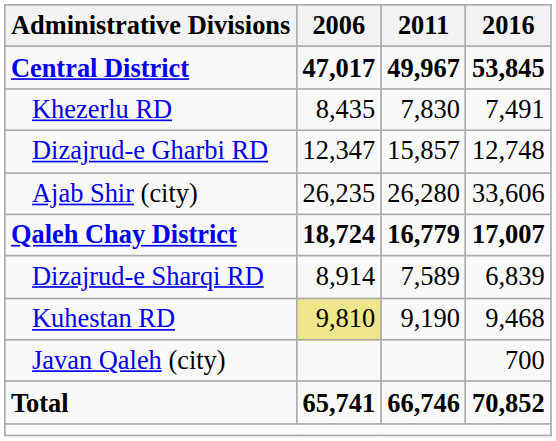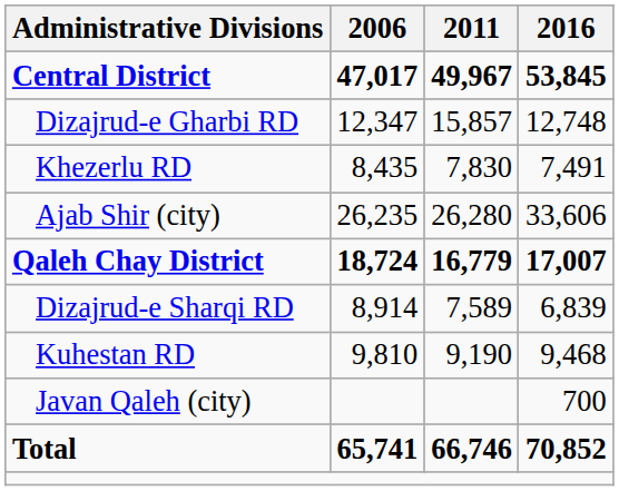 <table class="wikitable">
 <tr>
 <th>Administrative Divisions</th>
 <th>2006</th>
 <th>2011</th>
 <th>2016</th>
 </tr>
 <tr>
 <td><strong><a href='#'>Central District</a></strong></td>
 <td style="text-align: right;"><strong>47,017</strong></td>
 <td style="text-align: right;"><strong>49,967</strong></td>
 <td style="text-align: right;"><strong>53,845</strong></td>
 </tr>
 <tr>
+<td style="padding-left: 1em;"><a href='#'>Dizajrud-e Gharbi RD</a></td>
+<td style="text-align: right;">12,347</td>
+<td style="text-align: right;">15,857</td>
+<td style="text-align: right;">12,748</td>
+</tr>
+<tr>
 <td style="padding-left: 1em;"><a href='#'>Khezerlu RD</a></td>
 <td style="text-align: right;">8,435</td>
 <td style="text-align: right;">7,830</td>
 <td style="text-align: right;">7,491</td>
-</tr>
-<tr>
-<td style="padding-left: 1em;"><a href='#'>Dizajrud-e Gharbi RD</a></td>
-<td style="text-align: right;">12,347</td>
-<td style="text-align: right;">15,857</td>
-<td style="text-align: right;">12,748</td>
 </tr>
 <tr>
 <td style="padding-left: 1em;"><a href='#'>Ajab Shir</a> (city)</td>
 <td style="text-align: right;">26,235</td>
 <td style="text-align: right;">26,280</td>
 <td style="text-align: right;">33,606</td>
 </tr>
 <tr>
 <td><strong><a href='#'>Qaleh Chay District</a></strong></td>
 <td style="text-align: right;"><strong>18,724</strong></td>
 <td style="text-align: right;"><strong>16,779</strong></td>
 <td style="text-align: right;"><strong>17,007</strong></td>
 </tr>
 <tr>
 <td style="padding-left: 1em;"><a href='#'>Dizajrud-e Sharqi RD</a></td>
 <td style="text-align: right;">8,914</td>
 <td style="text-align: right;">7,589</td>
 <td style="text-align: right;">6,839</td>
 </tr>
 <tr>
 <td style="padding-left: 1em;"><a href='#'>Kuhestan RD</a></td>
-<td style="background: khaki; text-align: right;">9,810</td>
+<td style="text-align: right;">9,810</td>
 <td style="text-align: right;">9,190</td>
 <td style="text-align: right;">9,468</td>
 </tr>
 <tr>
 <td style="padding-left: 1em;"><a href='#'>Javan Qaleh</a> (city)</td>
 <td style="text-align: right;"></td>
 <td style="text-align: right;"></td>
 <td style="text-align: right;">700</td>
 </tr>
 <tr>
 <td><strong>Total</strong></td>
 <td style="text-align: right;"><strong>65,741</strong></td>
 <td style="text-align: right;"><strong>66,746</strong></td>
 <td style="text-align: right;"><strong>70,852</strong></td>
 </tr>
 <tr>
 <td colspan=4></td>
 </tr>
 </table>
